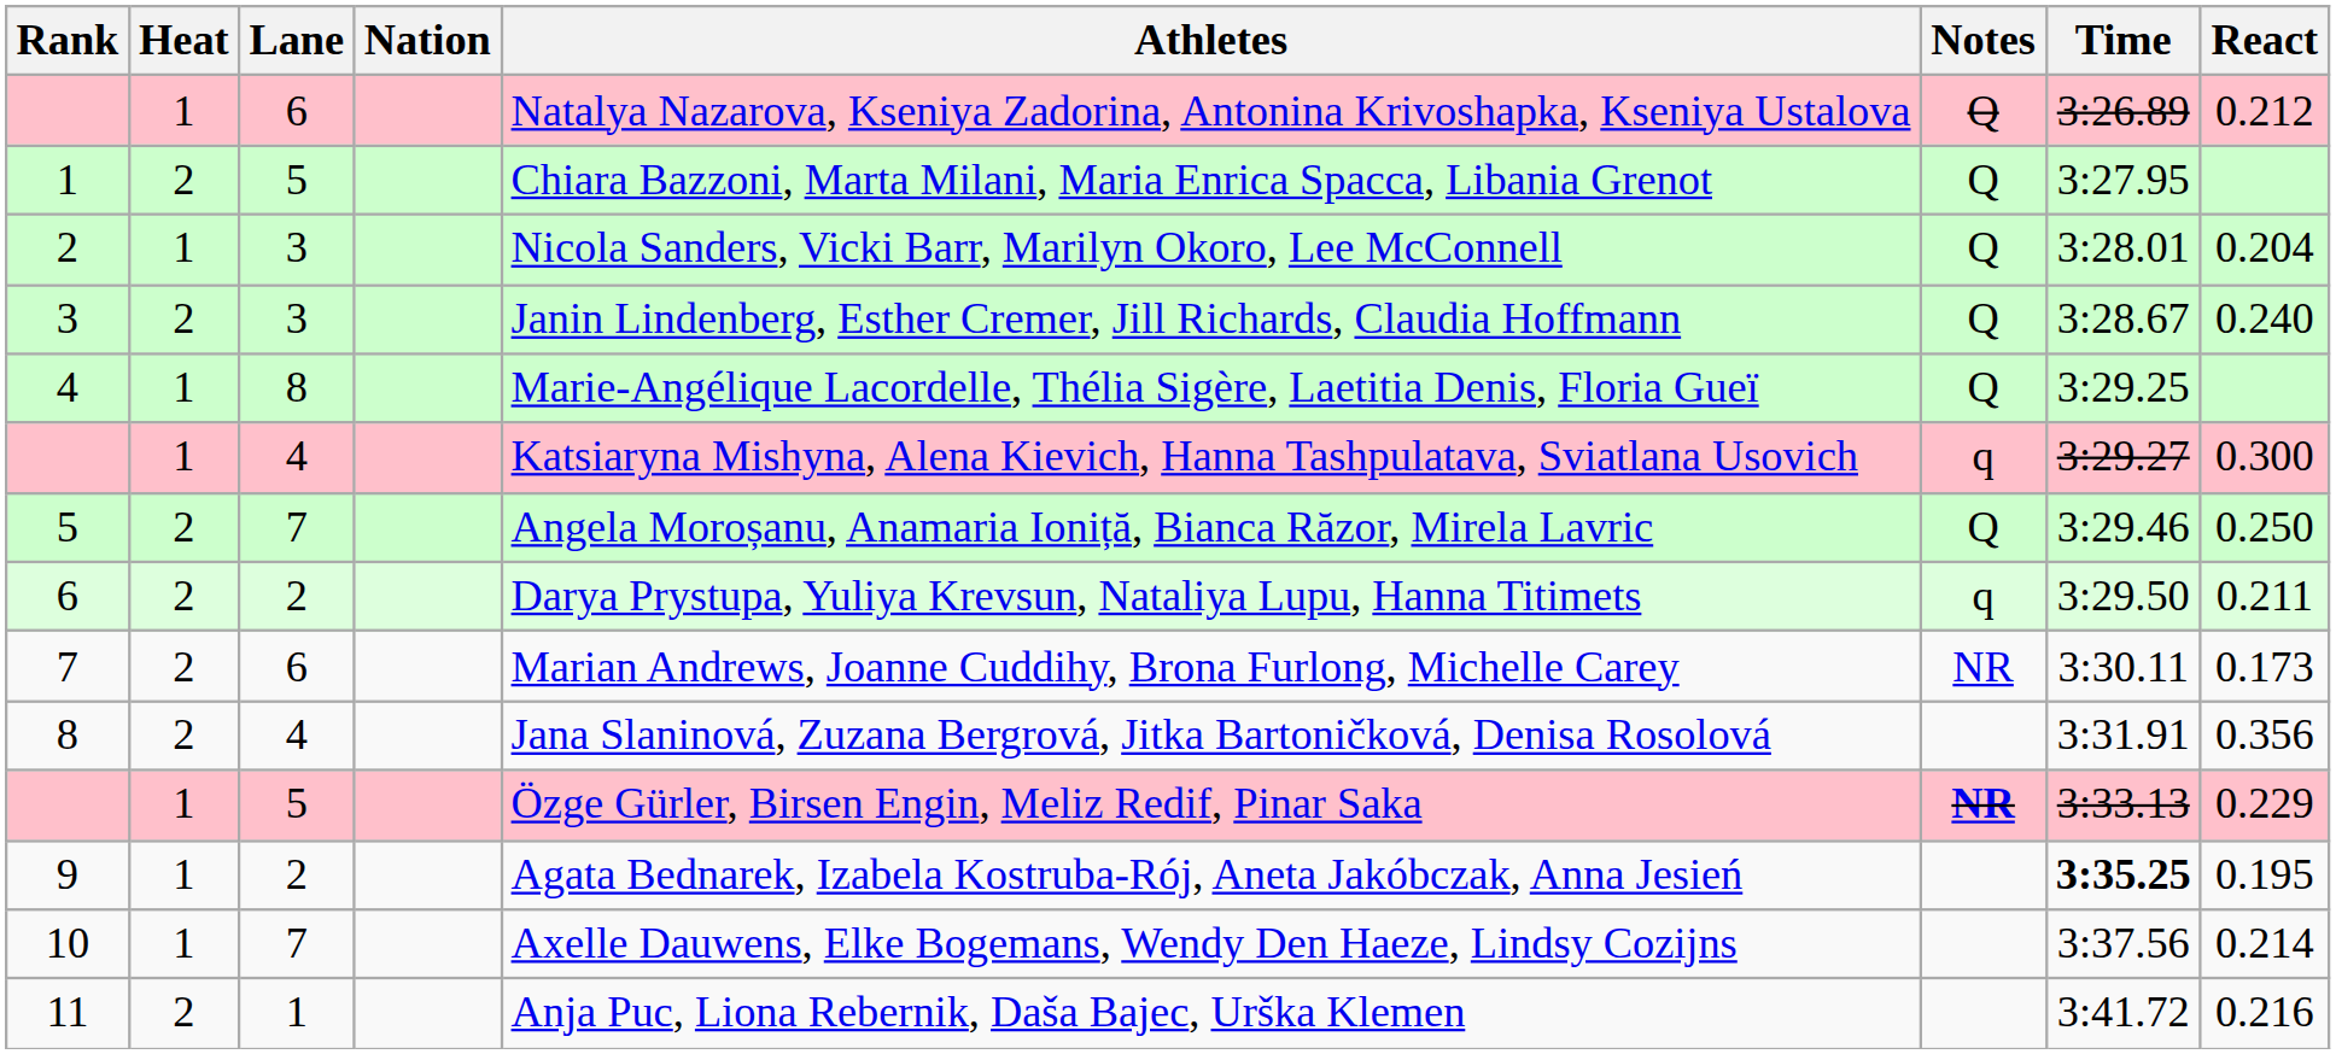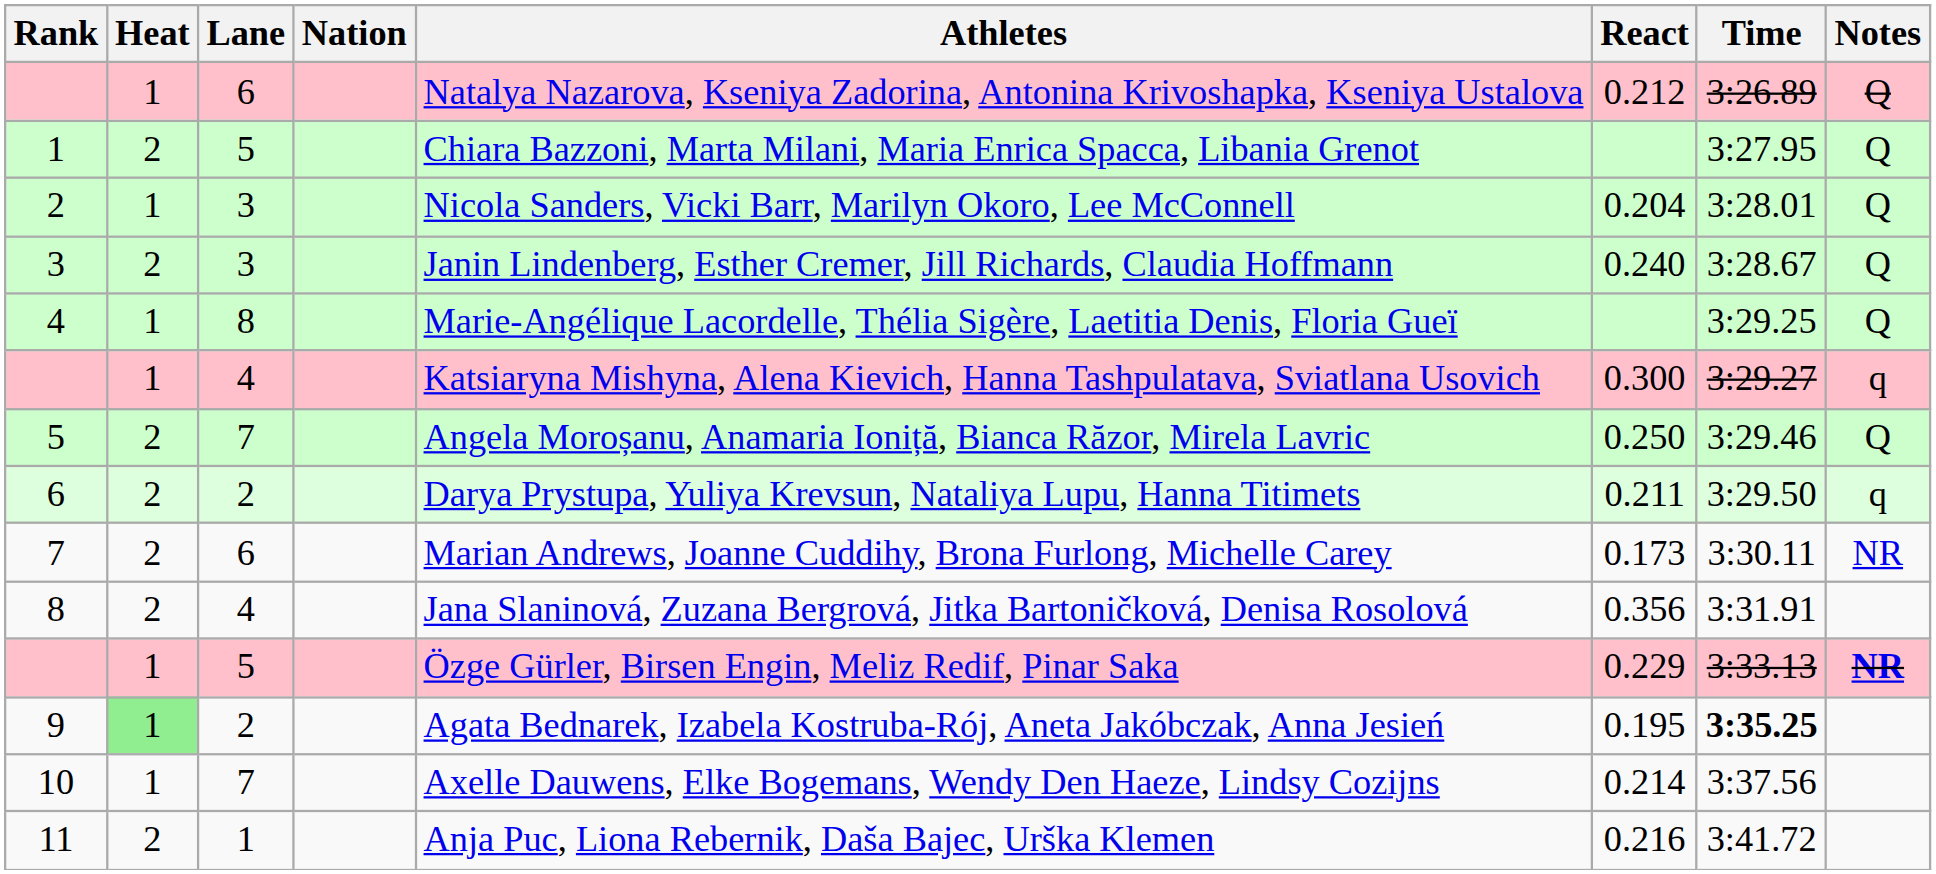 <table class="wikitable sortable" style="text-align:center">
 <tr>
 <th>Rank</th>
 <th>Heat</th>
 <th>Lane</th>
 <th>Nation</th>
 <th>Athletes</th>
+<th>React</th>
+<th>Time</th>
 <th>Notes</th>
-<th>Time</th>
-<th>React</th>
 </tr>
 <tr bgcolor=pink>
 <td></td>
 <td>1</td>
 <td>6</td>
 <td align=left></td>
 <td align=left><a href='#'>Natalya Nazarova</a>, <a href='#'>Kseniya Zadorina</a>, <a href='#'>Antonina Krivoshapka</a>, <a href='#'>Kseniya Ustalova</a></td>
+<td>0.212</td>
+<td><s>3:26.89 </s></td>
 <td><s>Q</s></td>
-<td><s>3:26.89 </s></td>
-<td>0.212</td>
 </tr>
 <tr bgcolor=ccffcc>
 <td>1</td>
 <td>2</td>
 <td>5</td>
 <td align=left></td>
 <td align=left><a href='#'>Chiara Bazzoni</a>, <a href='#'>Marta Milani</a>, <a href='#'>Maria Enrica Spacca</a>, <a href='#'>Libania Grenot</a></td>
+<td></td>
+<td>3:27.95</td>
 <td>Q</td>
-<td>3:27.95</td>
-<td></td>
 </tr>
 <tr bgcolor=ccffcc>
 <td>2</td>
 <td>1</td>
 <td>3</td>
 <td align=left></td>
 <td align=left><a href='#'>Nicola Sanders</a>, <a href='#'>Vicki Barr</a>, <a href='#'>Marilyn Okoro</a>, <a href='#'>Lee McConnell</a></td>
+<td>0.204</td>
+<td>3:28.01</td>
 <td>Q</td>
-<td>3:28.01</td>
-<td>0.204</td>
 </tr>
 <tr bgcolor=ccffcc>
 <td>3</td>
 <td>2</td>
 <td>3</td>
 <td align=left></td>
 <td align=left><a href='#'>Janin Lindenberg</a>, <a href='#'>Esther Cremer</a>, <a href='#'>Jill Richards</a>, <a href='#'>Claudia Hoffmann</a></td>
+<td>0.240</td>
+<td>3:28.67</td>
 <td>Q</td>
-<td>3:28.67</td>
-<td>0.240</td>
 </tr>
 <tr bgcolor=ccffcc>
 <td>4</td>
 <td>1</td>
 <td>8</td>
 <td align=left></td>
 <td align=left><a href='#'>Marie-Angélique Lacordelle</a>, <a href='#'>Thélia Sigère</a>, <a href='#'>Laetitia Denis</a>, <a href='#'>Floria Gueï</a></td>
+<td></td>
+<td>3:29.25</td>
 <td>Q</td>
-<td>3:29.25</td>
-<td></td>
 </tr>
 <tr bgcolor=pink>
 <td></td>
 <td>1</td>
 <td>4</td>
 <td align=left></td>
 <td align=left><a href='#'>Katsiaryna Mishyna</a>, <a href='#'>Alena Kievich</a>, <a href='#'>Hanna Tashpulatava</a>, <a href='#'>Sviatlana Usovich</a></td>
+<td>0.300</td>
+<td><s>3:29.27 </s></td>
 <td>q</td>
-<td><s>3:29.27 </s></td>
-<td>0.300</td>
 </tr>
 <tr bgcolor=ccffcc>
 <td>5</td>
 <td>2</td>
 <td>7</td>
 <td align=left></td>
 <td align=left><a href='#'>Angela Moroșanu</a>, <a href='#'>Anamaria Ioniță</a>, <a href='#'>Bianca Răzor</a>, <a href='#'>Mirela Lavric</a></td>
+<td>0.250</td>
+<td>3:29.46</td>
 <td>Q</td>
-<td>3:29.46</td>
-<td>0.250</td>
 </tr>
 <tr bgcolor=ddffdd>
 <td>6</td>
 <td>2</td>
 <td>2</td>
 <td align=left></td>
 <td align=left><a href='#'>Darya Prystupa</a>, <a href='#'>Yuliya Krevsun</a>, <a href='#'>Nataliya Lupu</a>, <a href='#'>Hanna Titimets</a></td>
+<td>0.211</td>
+<td>3:29.50</td>
 <td>q</td>
-<td>3:29.50</td>
-<td>0.211</td>
 </tr>
 <tr>
 <td>7</td>
 <td>2</td>
 <td>6</td>
 <td align=left></td>
 <td align=left><a href='#'>Marian Andrews</a>, <a href='#'>Joanne Cuddihy</a>, <a href='#'>Brona Furlong</a>, <a href='#'>Michelle Carey</a></td>
+<td>0.173</td>
+<td>3:30.11</td>
 <td><a href='#'>NR</a></td>
-<td>3:30.11</td>
-<td>0.173</td>
 </tr>
 <tr>
 <td>8</td>
 <td>2</td>
 <td>4</td>
 <td align=left></td>
 <td align=left><a href='#'>Jana Slaninová</a>, <a href='#'>Zuzana Bergrová</a>, <a href='#'>Jitka Bartoničková</a>, <a href='#'>Denisa Rosolová</a></td>
+<td>0.356</td>
+<td>3:31.91</td>
 <td></td>
-<td>3:31.91</td>
-<td>0.356</td>
 </tr>
 <tr bgcolor=pink>
 <td></td>
 <td>1</td>
 <td>5</td>
 <td align=left></td>
 <td align=left><a href='#'>Özge Gürler</a>, <a href='#'>Birsen Engin</a>, <a href='#'>Meliz Redif</a>, <a href='#'>Pinar Saka</a></td>
+<td>0.229</td>
+<td><s>3:33.13 </s></td>
 <td><s><strong><a href='#'>NR</a></strong> </s></td>
-<td><s>3:33.13 </s></td>
-<td>0.229</td>
 </tr>
 <tr>
 <td>9</td>
-<td>1</td>
+<td style="background: lightgreen;">1</td>
 <td>2</td>
 <td align=left></td>
 <td align=left><a href='#'>Agata Bednarek</a>, <a href='#'>Izabela Kostruba-Rój</a>, <a href='#'>Aneta Jakóbczak</a>, <a href='#'>Anna Jesień</a></td>
+<td>0.195</td>
+<td><strong>3:35.25</strong></td>
 <td></td>
-<td><strong>3:35.25</strong></td>
-<td>0.195</td>
 </tr>
 <tr>
 <td>10</td>
 <td>1</td>
 <td>7</td>
 <td align=left></td>
 <td align=left><a href='#'>Axelle Dauwens</a>, <a href='#'>Elke Bogemans</a>, <a href='#'>Wendy Den Haeze</a>, <a href='#'>Lindsy Cozijns</a></td>
+<td>0.214</td>
+<td>3:37.56</td>
 <td></td>
-<td>3:37.56</td>
-<td>0.214</td>
 </tr>
 <tr>
 <td>11</td>
 <td>2</td>
 <td>1</td>
 <td align=left></td>
 <td align=left><a href='#'>Anja Puc</a>, <a href='#'>Liona Rebernik</a>, <a href='#'>Daša Bajec</a>, <a href='#'>Urška Klemen</a></td>
+<td>0.216</td>
+<td>3:41.72</td>
 <td></td>
-<td>3:41.72</td>
-<td>0.216</td>
 </tr>
 </table>
